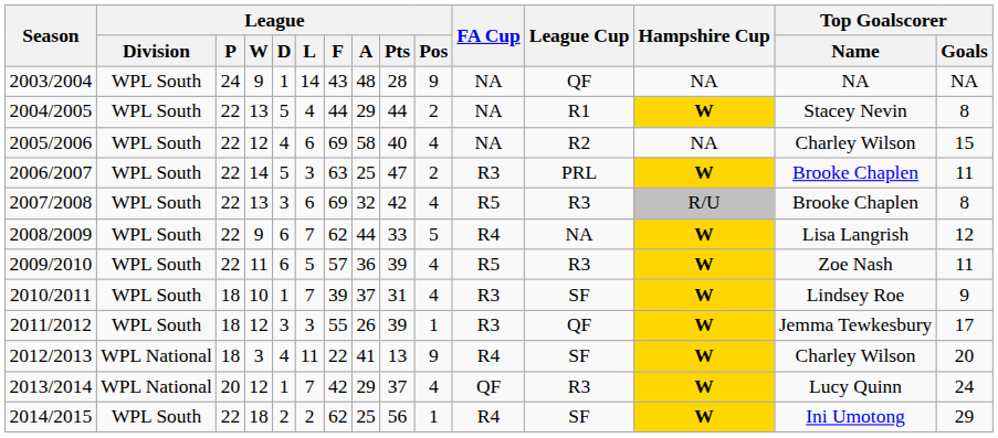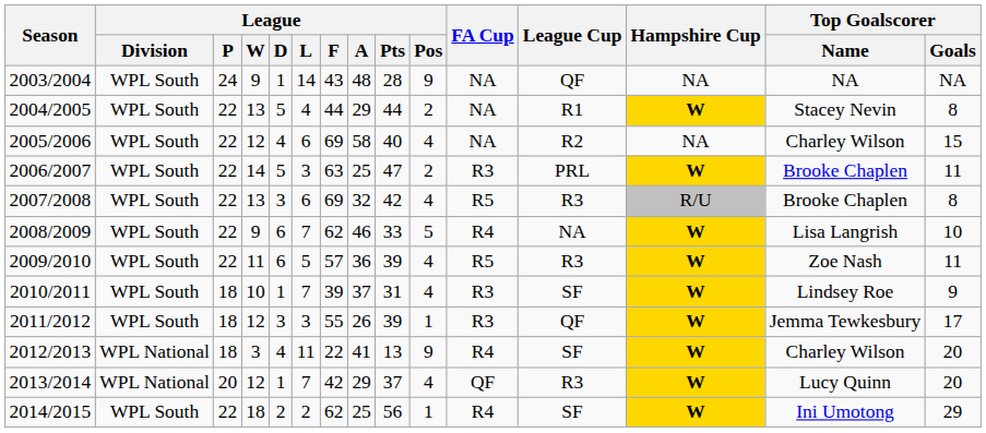 <table class="wikitable" style="text-align: center">
 <tr>
 <th rowspan=2>Season</th>
 <th colspan=9>League</th>
 <th rowspan=2><a href='#'>FA Cup</a></th>
 <th rowspan=2>League Cup</th>
 <th rowspan=2>Hampshire Cup</th>
 <th colspan=2>Top Goalscorer</th>
 </tr>
 <tr>
 <th>Division</th>
 <th>P</th>
 <th>W</th>
 <th>D</th>
 <th>L</th>
 <th>F</th>
 <th>A</th>
 <th>Pts</th>
 <th>Pos</th>
 <th>Name</th>
 <th>Goals</th>
 </tr>
 <tr>
 <td>2003/2004</td>
 <td>WPL South</td>
 <td>24</td>
 <td>9</td>
 <td>1</td>
 <td>14</td>
 <td>43</td>
 <td>48</td>
 <td>28</td>
 <td>9</td>
 <td>NA</td>
 <td>QF</td>
 <td>NA</td>
 <td>NA</td>
 <td>NA</td>
 </tr>
 <tr>
 <td>2004/2005</td>
 <td>WPL South</td>
 <td>22</td>
 <td>13</td>
 <td>5</td>
 <td>4</td>
 <td>44</td>
 <td>29</td>
 <td>44</td>
 <td>2</td>
 <td>NA</td>
 <td>R1</td>
 <td bgcolor=Gold><strong>W</strong></td>
 <td>Stacey Nevin</td>
 <td>8</td>
 </tr>
 <tr>
 <td>2005/2006</td>
 <td>WPL South</td>
 <td>22</td>
 <td>12</td>
 <td>4</td>
 <td>6</td>
 <td>69</td>
 <td>58</td>
 <td>40</td>
 <td>4</td>
 <td>NA</td>
 <td>R2</td>
 <td>NA</td>
 <td>Charley Wilson</td>
 <td>15</td>
 </tr>
 <tr>
 <td>2006/2007</td>
 <td>WPL South</td>
 <td>22</td>
 <td>14</td>
 <td>5</td>
 <td>3</td>
 <td>63</td>
 <td>25</td>
 <td>47</td>
 <td>2</td>
 <td>R3</td>
 <td>PRL</td>
 <td bgcolor=Gold><strong>W</strong></td>
 <td><a href='#'>Brooke Chaplen</a></td>
 <td>11</td>
 </tr>
 <tr>
 <td>2007/2008</td>
 <td>WPL South</td>
 <td>22</td>
 <td>13</td>
 <td>3</td>
 <td>6</td>
 <td>69</td>
 <td>32</td>
 <td>42</td>
 <td>4</td>
 <td>R5</td>
 <td>R3</td>
 <td style="background:Silver;">R/U</td>
 <td>Brooke Chaplen</td>
 <td>8</td>
 </tr>
 <tr>
 <td>2008/2009</td>
 <td>WPL South</td>
 <td>22</td>
 <td>9</td>
 <td>6</td>
 <td>7</td>
 <td>62</td>
-<td>44</td>
+<td>46</td>
 <td>33</td>
 <td>5</td>
 <td>R4</td>
 <td>NA</td>
 <td bgcolor=Gold><strong>W</strong></td>
 <td>Lisa Langrish</td>
-<td>12</td>
+<td>10</td>
 </tr>
 <tr>
 <td>2009/2010</td>
 <td>WPL South</td>
 <td>22</td>
 <td>11</td>
 <td>6</td>
 <td>5</td>
 <td>57</td>
 <td>36</td>
 <td>39</td>
 <td>4</td>
 <td>R5</td>
 <td>R3</td>
 <td bgcolor=Gold><strong>W</strong></td>
 <td>Zoe Nash</td>
 <td>11</td>
 </tr>
 <tr>
 <td>2010/2011</td>
 <td>WPL South</td>
 <td>18</td>
 <td>10</td>
 <td>1</td>
 <td>7</td>
 <td>39</td>
 <td>37</td>
 <td>31</td>
 <td>4</td>
 <td>R3</td>
 <td>SF</td>
 <td bgcolor=Gold><strong>W</strong></td>
 <td>Lindsey Roe</td>
 <td>9</td>
 </tr>
 <tr>
 <td>2011/2012</td>
 <td>WPL South</td>
 <td>18</td>
 <td>12</td>
 <td>3</td>
 <td>3</td>
 <td>55</td>
 <td>26</td>
 <td>39</td>
 <td>1</td>
 <td>R3</td>
 <td>QF</td>
 <td bgcolor=Gold><strong>W</strong></td>
 <td>Jemma Tewkesbury</td>
 <td>17</td>
 </tr>
 <tr>
 <td>2012/2013</td>
 <td>WPL National</td>
 <td>18</td>
 <td>3</td>
 <td>4</td>
 <td>11</td>
 <td>22</td>
 <td>41</td>
 <td>13</td>
 <td>9</td>
 <td>R4</td>
 <td>SF</td>
 <td bgcolor=Gold><strong>W</strong></td>
 <td>Charley Wilson</td>
 <td>20</td>
 </tr>
 <tr>
 <td>2013/2014</td>
 <td>WPL National</td>
 <td>20</td>
 <td>12</td>
 <td>1</td>
 <td>7</td>
 <td>42</td>
 <td>29</td>
 <td>37</td>
 <td>4</td>
 <td>QF</td>
 <td>R3</td>
 <td bgcolor=Gold><strong>W</strong></td>
 <td>Lucy Quinn</td>
-<td>24</td>
+<td>20</td>
 </tr>
 <tr>
 <td>2014/2015</td>
 <td>WPL South</td>
 <td>22</td>
 <td>18</td>
 <td>2</td>
 <td>2</td>
 <td>62</td>
 <td>25</td>
 <td>56</td>
 <td>1</td>
 <td>R4</td>
 <td>SF</td>
 <td bgcolor=Gold><strong>W</strong></td>
 <td><a href='#'>Ini Umotong</a></td>
 <td>29</td>
 </tr>
 </table>
